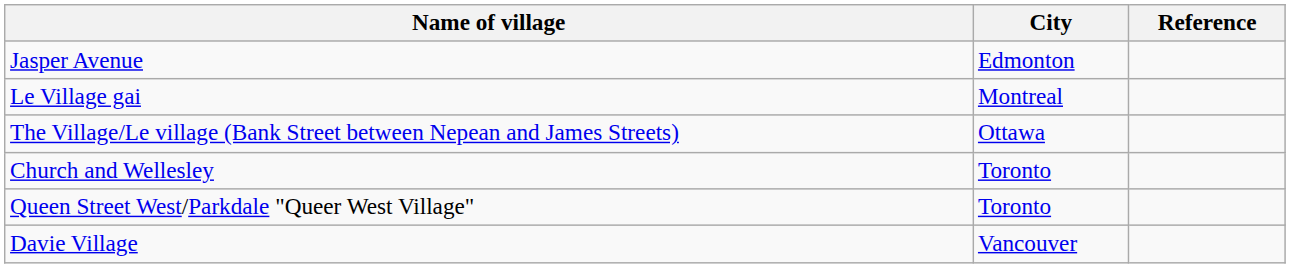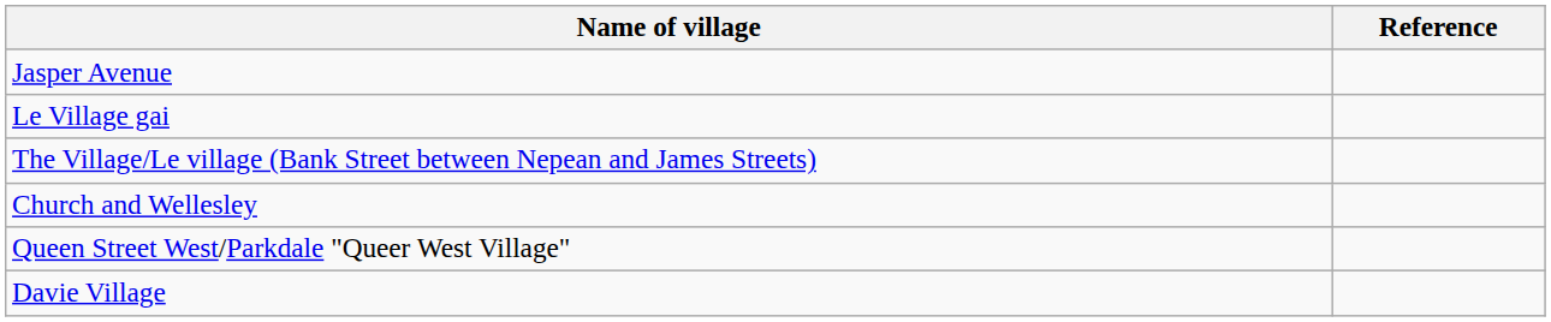 <table class="wikitable" style="width: 100%">
 <tr>
 <th>Name of village</th>
-<th>City </th>
 <th>Reference</th>
 </tr>
 <tr>
 <td><a href='#'>Jasper Avenue</a></td>
-<td><a href='#'>Edmonton</a></td>
 <td></td>
 </tr>
 <tr>
 <td><a href='#'>Le Village gai</a></td>
-<td><a href='#'>Montreal</a></td>
 <td></td>
 </tr>
 <tr>
 <td><a href='#'>The Village/Le village (Bank Street between Nepean and James Streets)</a></td>
-<td><a href='#'>Ottawa</a></td>
 <td></td>
 </tr>
 <tr>
 <td><a href='#'>Church and Wellesley</a></td>
-<td><a href='#'>Toronto</a></td>
 <td></td>
 </tr>
 <tr>
 <td><a href='#'>Queen Street West</a>/<a href='#'>Parkdale</a> "Queer West Village"</td>
-<td><a href='#'>Toronto</a></td>
 <td></td>
 </tr>
 <tr>
 <td><a href='#'>Davie Village</a></td>
-<td><a href='#'>Vancouver</a></td>
 <td></td>
 </tr>
 </table>
